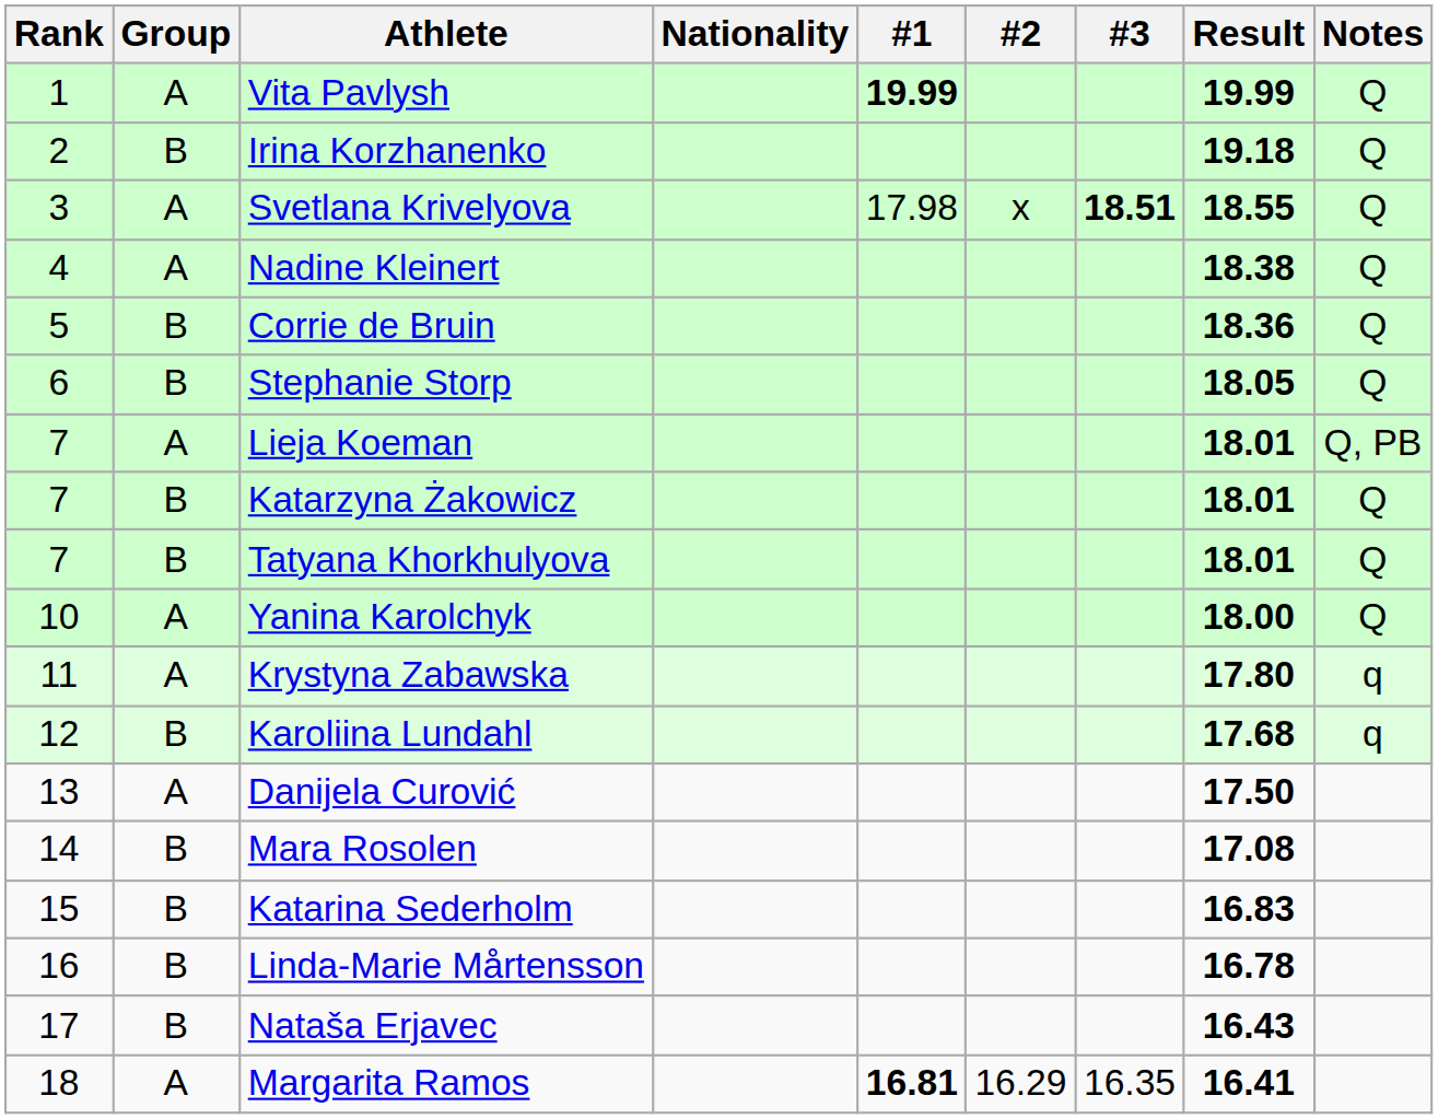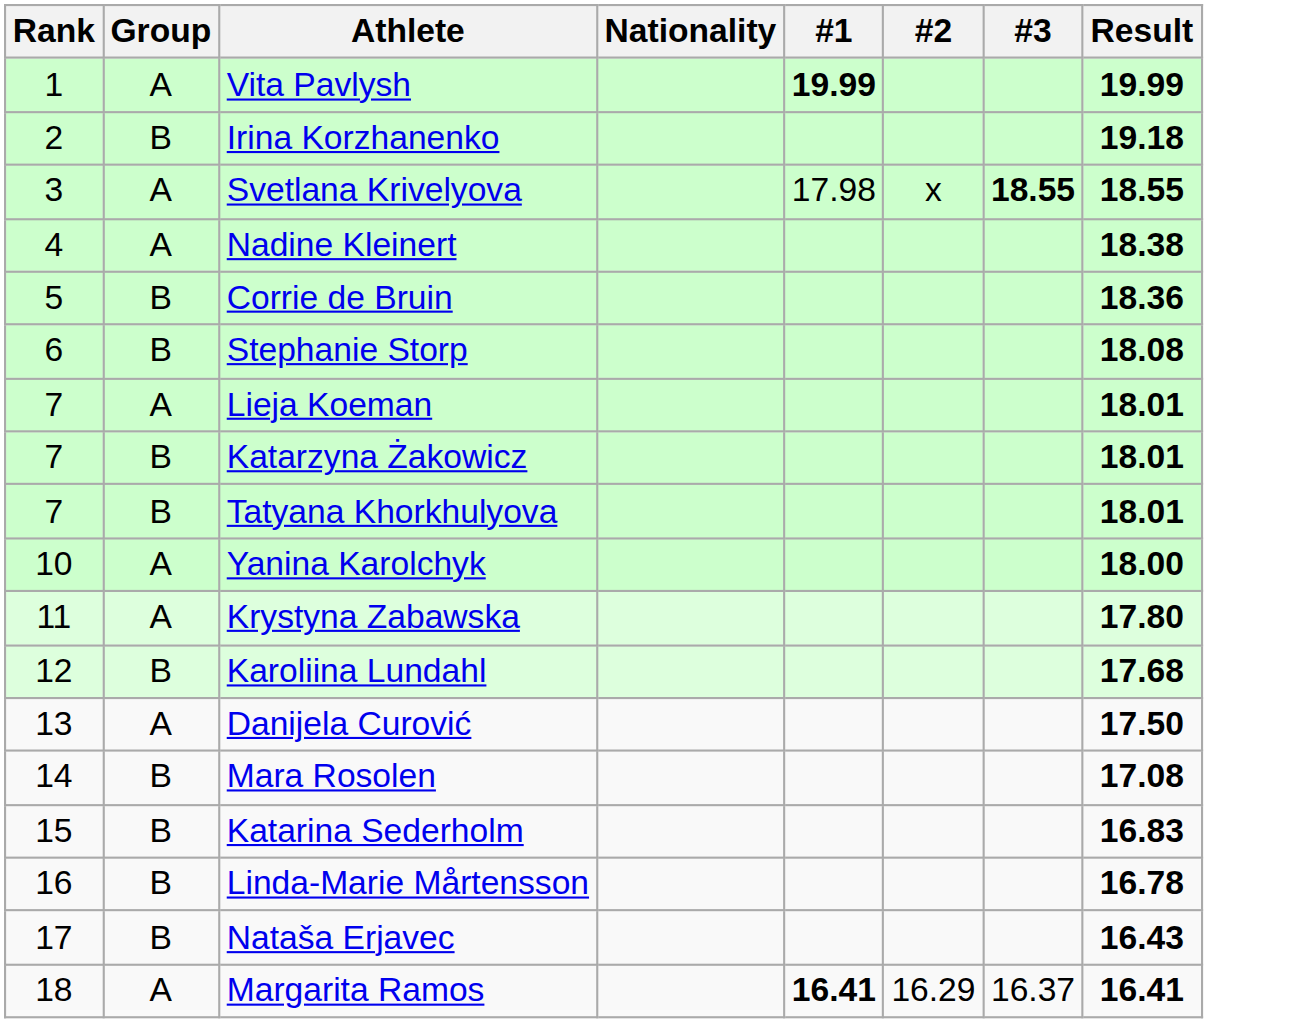 <table class="wikitable sortable" style="text-align:center">
 <tr>
 <th>Rank</th>
 <th>Group</th>
 <th>Athlete</th>
 <th>Nationality</th>
 <th>#1</th>
 <th>#2</th>
 <th>#3</th>
 <th>Result</th>
-<th>Notes</th>
 </tr>
 <tr bgcolor=ccffcc>
 <td>1</td>
 <td>A</td>
 <td align="left"><a href='#'>Vita Pavlysh</a></td>
 <td align=left></td>
 <td><strong>19.99</strong></td>
 <td></td>
 <td></td>
 <td><strong>19.99</strong></td>
-<td>Q</td>
 </tr>
 <tr bgcolor=ccffcc>
 <td>2</td>
 <td>B</td>
 <td align="left"><a href='#'>Irina Korzhanenko</a></td>
 <td align=left></td>
 <td></td>
 <td></td>
 <td></td>
 <td><strong>19.18</strong></td>
-<td>Q</td>
 </tr>
 <tr bgcolor=ccffcc>
 <td>3</td>
 <td>A</td>
 <td align="left"><a href='#'>Svetlana Krivelyova</a></td>
 <td align=left></td>
 <td>17.98</td>
 <td>x</td>
-<td><strong>18.51</strong></td>
 <td><strong>18.55</strong></td>
-<td>Q</td>
+<td><strong>18.55</strong></td>
 </tr>
 <tr bgcolor=ccffcc>
 <td>4</td>
 <td>A</td>
 <td align="left"><a href='#'>Nadine Kleinert</a></td>
 <td align=left></td>
 <td></td>
 <td></td>
 <td></td>
 <td><strong>18.38</strong></td>
-<td>Q</td>
 </tr>
 <tr bgcolor=ccffcc>
 <td>5</td>
 <td>B</td>
 <td align="left"><a href='#'>Corrie de Bruin</a></td>
 <td align=left></td>
 <td></td>
 <td></td>
 <td></td>
 <td><strong>18.36</strong></td>
-<td>Q</td>
 </tr>
 <tr bgcolor=ccffcc>
 <td>6</td>
 <td>B</td>
 <td align="left"><a href='#'>Stephanie Storp</a></td>
 <td align=left></td>
 <td></td>
 <td></td>
 <td></td>
-<td><strong>18.05 </strong></td>
-<td>Q</td>
+<td><strong>18.08 </strong></td>
 </tr>
 <tr bgcolor=ccffcc>
 <td>7</td>
 <td>A</td>
 <td align="left"><a href='#'>Lieja Koeman</a></td>
 <td align=left></td>
 <td></td>
 <td></td>
 <td></td>
 <td><strong>18.01</strong></td>
-<td>Q, PB</td>
 </tr>
 <tr bgcolor=ccffcc>
 <td>7</td>
 <td>B</td>
 <td align="left"><a href='#'>Katarzyna Żakowicz</a></td>
 <td align=left></td>
 <td></td>
 <td></td>
 <td></td>
 <td><strong>18.01</strong></td>
-<td>Q</td>
 </tr>
 <tr bgcolor=ccffcc>
 <td>7</td>
 <td>B</td>
 <td align="left"><a href='#'>Tatyana Khorkhulyova</a></td>
 <td align=left></td>
 <td></td>
 <td></td>
 <td></td>
 <td><strong>18.01</strong></td>
-<td>Q</td>
 </tr>
 <tr bgcolor=ccffcc>
 <td>10</td>
 <td>A</td>
 <td align="left"><a href='#'>Yanina Karolchyk</a></td>
 <td align=left></td>
 <td></td>
 <td></td>
 <td></td>
 <td><strong>18.00</strong></td>
-<td>Q</td>
 </tr>
 <tr bgcolor=ddffdd>
 <td>11</td>
 <td>A</td>
 <td align="left"><a href='#'>Krystyna Zabawska</a></td>
 <td align=left></td>
 <td></td>
 <td></td>
 <td></td>
 <td><strong>17.80</strong></td>
-<td>q</td>
 </tr>
 <tr bgcolor=ddffdd>
 <td>12</td>
 <td>B</td>
 <td align="left"><a href='#'>Karoliina Lundahl</a></td>
 <td align=left></td>
 <td></td>
 <td></td>
 <td></td>
 <td><strong>17.68</strong></td>
-<td>q</td>
 </tr>
 <tr>
 <td>13</td>
 <td>A</td>
 <td align="left"><a href='#'>Danijela Curović</a></td>
 <td align=left></td>
 <td></td>
 <td></td>
 <td></td>
 <td><strong>17.50</strong></td>
-<td></td>
 </tr>
 <tr>
 <td>14</td>
 <td>B</td>
 <td align="left"><a href='#'>Mara Rosolen</a></td>
 <td align=left></td>
 <td></td>
 <td></td>
 <td></td>
 <td><strong>17.08</strong></td>
-<td></td>
 </tr>
 <tr>
 <td>15</td>
 <td>B</td>
 <td align="left"><a href='#'>Katarina Sederholm</a></td>
 <td align=left></td>
 <td></td>
 <td></td>
 <td></td>
 <td><strong>16.83</strong></td>
-<td></td>
 </tr>
 <tr>
 <td>16</td>
 <td>B</td>
 <td align="left"><a href='#'>Linda-Marie Mårtensson</a></td>
 <td align=left></td>
 <td></td>
 <td></td>
 <td></td>
 <td><strong>16.78</strong></td>
-<td></td>
 </tr>
 <tr>
 <td>17</td>
 <td>B</td>
 <td align="left"><a href='#'>Nataša Erjavec</a></td>
 <td align=left></td>
 <td></td>
 <td></td>
 <td></td>
 <td><strong>16.43</strong></td>
-<td></td>
 </tr>
 <tr>
 <td>18</td>
 <td>A</td>
 <td align="left"><a href='#'>Margarita Ramos</a></td>
 <td align=left></td>
-<td><strong>16.81</strong></td>
+<td><strong>16.41</strong></td>
 <td>16.29</td>
-<td>16.35</td>
+<td>16.37</td>
 <td><strong>16.41 </strong></td>
-<td></td>
 </tr>
 </table>
